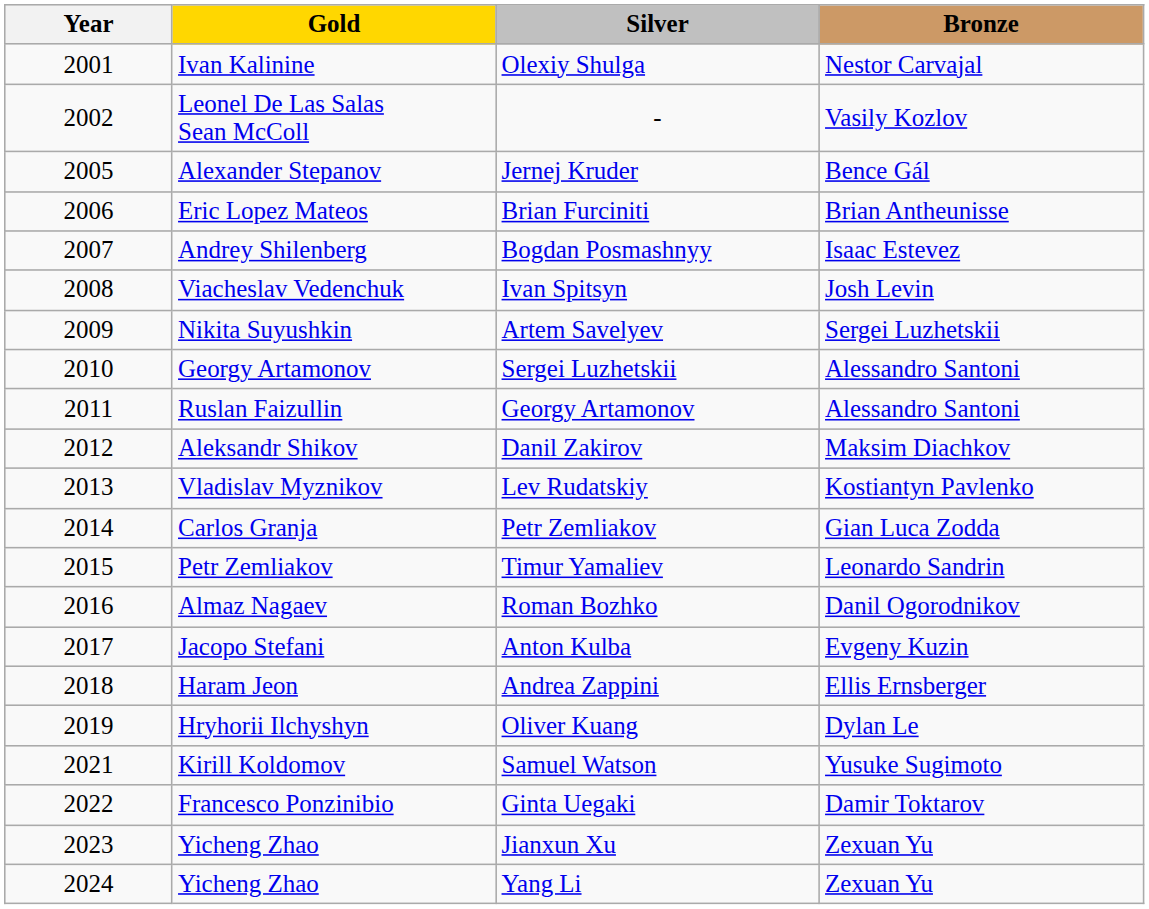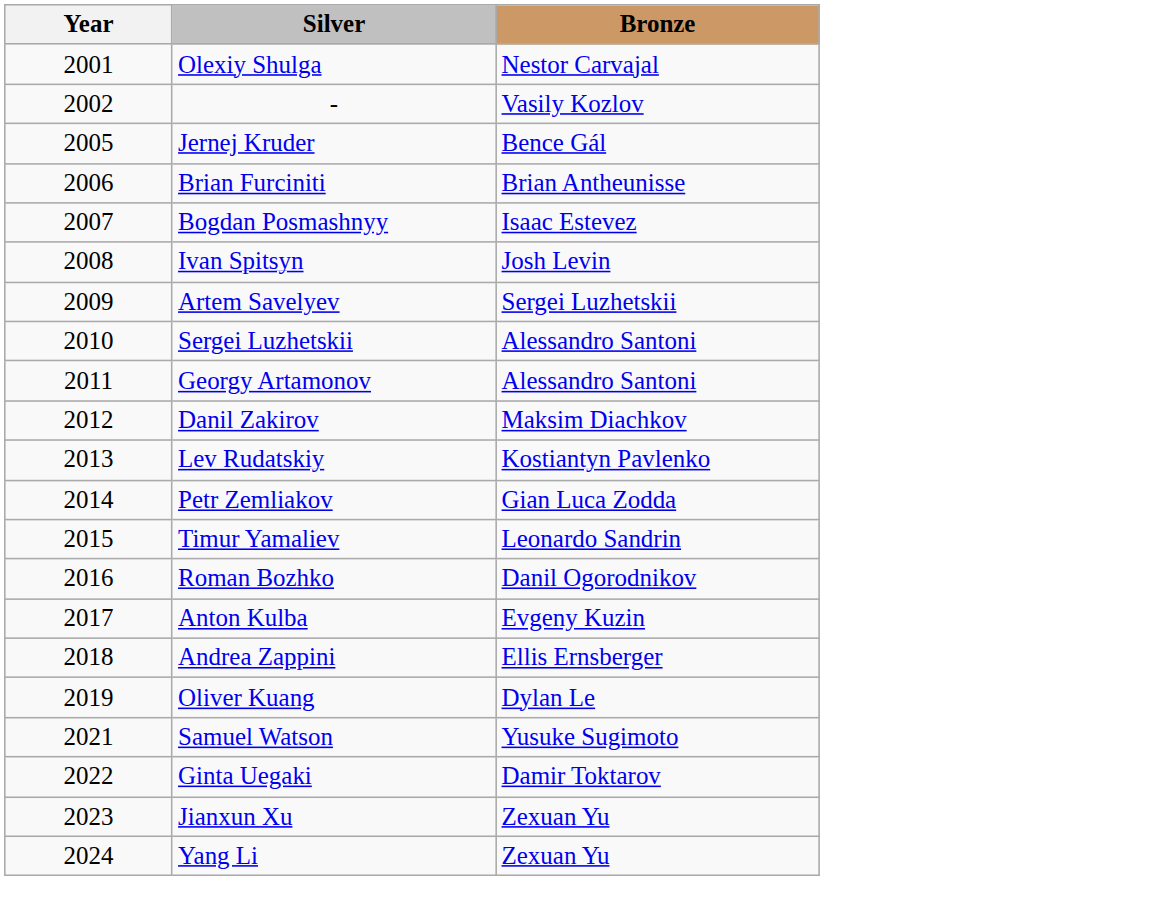 <table class="wikitable">
 <tr>
 <th width="100">Year</th>
-<th width="200" style="background:gold;">Gold</th>
 <th width="200" style="background:silver;">Silver</th>
 <th width="200" style="background:#CC9966;">Bronze</th>
 </tr>
 <tr>
 <td align="center">2001</td>
-<td> <a href='#'>Ivan Kalinine</a></td>
 <td> <a href='#'>Olexiy Shulga</a></td>
 <td> <a href='#'>Nestor Carvajal</a></td>
 </tr>
 <tr>
 <td align="center">2002</td>
-<td> <a href='#'>Leonel De Las Salas</a> <br>  <a href='#'>Sean McColl</a></td>
 <td align="center">-</td>
 <td> <a href='#'>Vasily Kozlov</a></td>
 </tr>
 <tr>
 <td align="center">2005</td>
-<td> <a href='#'>Alexander Stepanov</a></td>
 <td> <a href='#'>Jernej Kruder</a></td>
 <td> <a href='#'>Bence Gál</a></td>
 </tr>
 <tr>
 <td align="center">2006</td>
-<td> <a href='#'>Eric Lopez Mateos</a></td>
 <td> <a href='#'>Brian Furciniti</a></td>
 <td> <a href='#'>Brian Antheunisse</a></td>
 </tr>
 <tr>
 <td align="center">2007</td>
-<td> <a href='#'>Andrey Shilenberg</a></td>
 <td> <a href='#'>Bogdan Posmashnyy</a></td>
 <td> <a href='#'>Isaac Estevez</a></td>
 </tr>
 <tr>
 <td align="center">2008</td>
-<td> <a href='#'>Viacheslav Vedenchuk</a></td>
 <td> <a href='#'>Ivan Spitsyn</a></td>
 <td> <a href='#'>Josh Levin</a></td>
 </tr>
 <tr>
 <td align="center">2009</td>
-<td> <a href='#'>Nikita Suyushkin</a></td>
 <td> <a href='#'>Artem Savelyev</a></td>
 <td> <a href='#'>Sergei Luzhetskii</a></td>
 </tr>
 <tr>
 <td align="center">2010</td>
-<td> <a href='#'>Georgy Artamonov</a></td>
 <td> <a href='#'>Sergei Luzhetskii</a></td>
 <td> <a href='#'>Alessandro Santoni</a></td>
 </tr>
 <tr>
 <td align="center">2011</td>
-<td> <a href='#'>Ruslan Faizullin</a></td>
 <td> <a href='#'>Georgy Artamonov</a></td>
 <td> <a href='#'>Alessandro Santoni</a></td>
 </tr>
 <tr>
 <td align="center">2012</td>
-<td> <a href='#'>Aleksandr Shikov</a></td>
 <td> <a href='#'>Danil Zakirov</a></td>
 <td> <a href='#'>Maksim Diachkov</a></td>
 </tr>
 <tr>
 <td align="center">2013</td>
-<td> <a href='#'>Vladislav Myznikov</a></td>
 <td> <a href='#'>Lev Rudatskiy</a></td>
 <td> <a href='#'>Kostiantyn Pavlenko</a></td>
 </tr>
 <tr>
 <td align="center">2014</td>
-<td> <a href='#'>Carlos Granja</a></td>
 <td> <a href='#'>Petr Zemliakov</a></td>
 <td> <a href='#'>Gian Luca Zodda</a></td>
 </tr>
 <tr>
 <td align="center">2015</td>
-<td> <a href='#'>Petr Zemliakov</a></td>
 <td> <a href='#'>Timur Yamaliev</a></td>
 <td> <a href='#'>Leonardo Sandrin</a></td>
 </tr>
 <tr>
 <td align="center">2016</td>
-<td> <a href='#'>Almaz Nagaev</a></td>
 <td> <a href='#'>Roman Bozhko</a></td>
 <td> <a href='#'>Danil Ogorodnikov</a></td>
 </tr>
 <tr>
 <td align="center">2017</td>
-<td> <a href='#'>Jacopo Stefani</a></td>
 <td> <a href='#'>Anton Kulba</a></td>
 <td> <a href='#'>Evgeny Kuzin</a></td>
 </tr>
 <tr>
 <td align="center">2018</td>
-<td> <a href='#'>Haram Jeon</a></td>
 <td> <a href='#'>Andrea Zappini</a></td>
 <td> <a href='#'>Ellis Ernsberger</a></td>
 </tr>
 <tr>
 <td align="center">2019</td>
-<td> <a href='#'>Hryhorii Ilchyshyn</a></td>
 <td> <a href='#'>Oliver Kuang</a></td>
 <td> <a href='#'>Dylan Le</a></td>
 </tr>
 <tr>
 <td align="center">2021</td>
-<td> <a href='#'>Kirill Koldomov</a></td>
 <td> <a href='#'>Samuel Watson</a></td>
 <td> <a href='#'>Yusuke Sugimoto</a></td>
 </tr>
 <tr>
 <td align="center">2022</td>
-<td> <a href='#'>Francesco Ponzinibio</a></td>
 <td> <a href='#'>Ginta Uegaki</a></td>
 <td> <a href='#'>Damir Toktarov</a></td>
 </tr>
 <tr>
 <td align="center">2023</td>
-<td> <a href='#'>Yicheng Zhao</a></td>
 <td> <a href='#'>Jianxun Xu</a></td>
 <td> <a href='#'>Zexuan Yu</a></td>
 </tr>
 <tr>
 <td align="center">2024</td>
-<td> <a href='#'>Yicheng Zhao</a></td>
 <td> <a href='#'>Yang Li</a></td>
 <td> <a href='#'>Zexuan Yu</a></td>
 </tr>
 </table>
